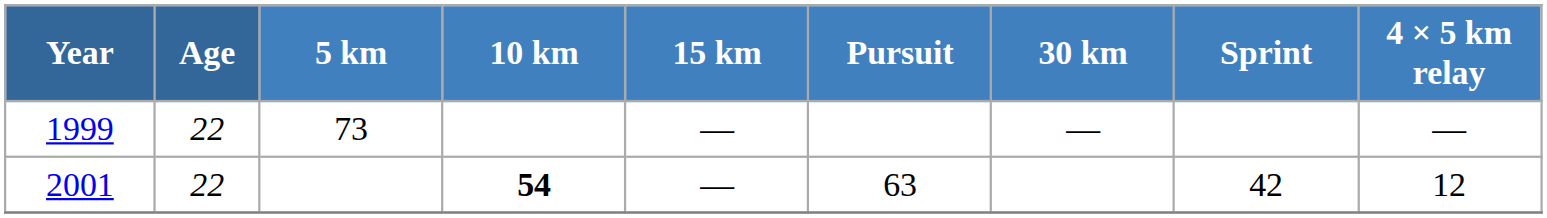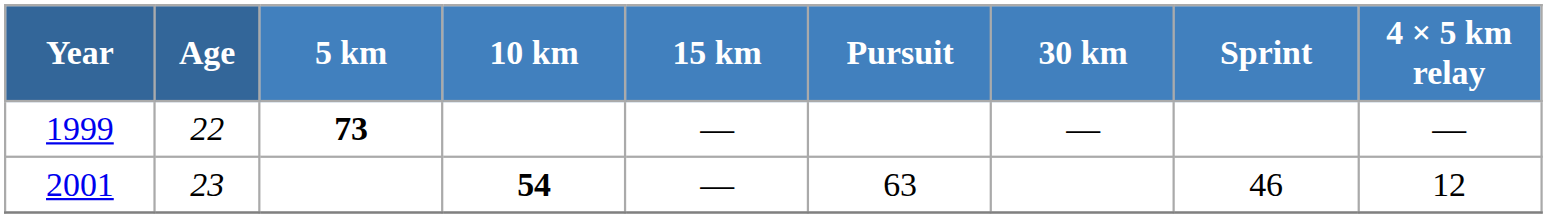 <table class="wikitable" style="font-size:95%; text-align:center; border:grey solid 1px; border-collapse:collapse; background:#ffffff;">
 <tr>
 <th style="background-color:#369; color:white; width:60px;"> Year </th>
 <th style="background-color:#369; color:white; width:40px;"> Age </th>
 <th style="background-color:#4180be; color:white; width:75px;"> 5 km </th>
 <th style="background-color:#4180be; color:white; width:75px;"> 10 km </th>
 <th style="background-color:#4180be; color:white; width:75px;"> 15 km </th>
 <th style="background-color:#4180be; color:white; width:75px;"> Pursuit </th>
 <th style="background-color:#4180be; color:white; width:75px;"> 30 km </th>
 <th style="background-color:#4180be; color:white; width:75px;"> Sprint </th>
 <th style="background-color:#4180be; color:white; width:75px;"> 4 × 5 km <br> relay </th>
 </tr>
 <tr>
 <td><a href='#'>1999</a></td>
 <td><em>22</em></td>
-<td>73</td>
+<td><strong>73</strong></td>
 <td></td>
 <td>—</td>
 <td></td>
 <td>—</td>
 <td></td>
 <td>—</td>
 </tr>
 <tr>
 <td><a href='#'>2001</a></td>
-<td><em>22</em></td>
+<td><em>23</em></td>
 <td></td>
 <td><strong>54</strong></td>
 <td>—</td>
 <td>63</td>
 <td></td>
-<td>42</td>
+<td>46</td>
 <td>12</td>
 </tr>
 <tr>
 </tr>
 </table>
